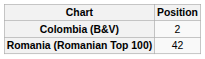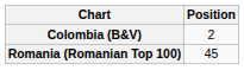 <table class="wikitable plainrowheaders" style="text-align:center">
 <tr>
 <th scope="col">Chart</th>
 <th scope="col">Position</th>
 </tr>
 <tr>
 <th scope="row">Colombia (B&V)</th>
 <td>2</td>
 </tr>
 <tr>
 <th scope="row">Romania (Romanian Top 100)</th>
-<td>42</td>
+<td>45</td>
 </tr>
 </table>
